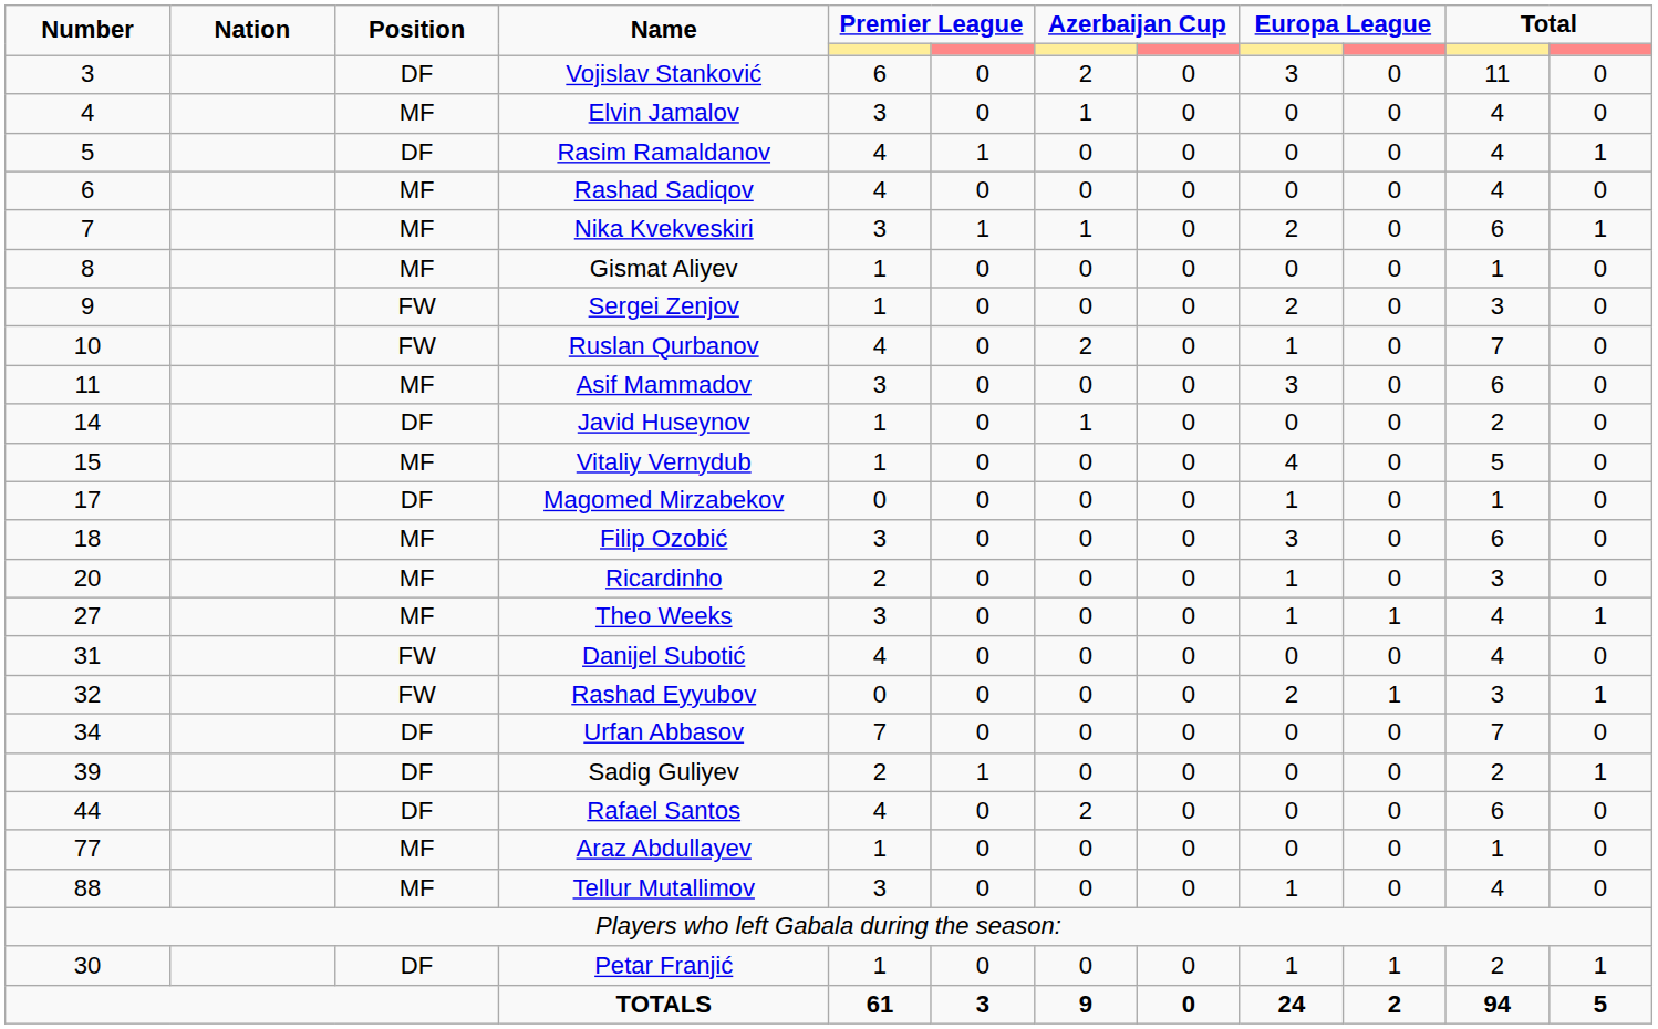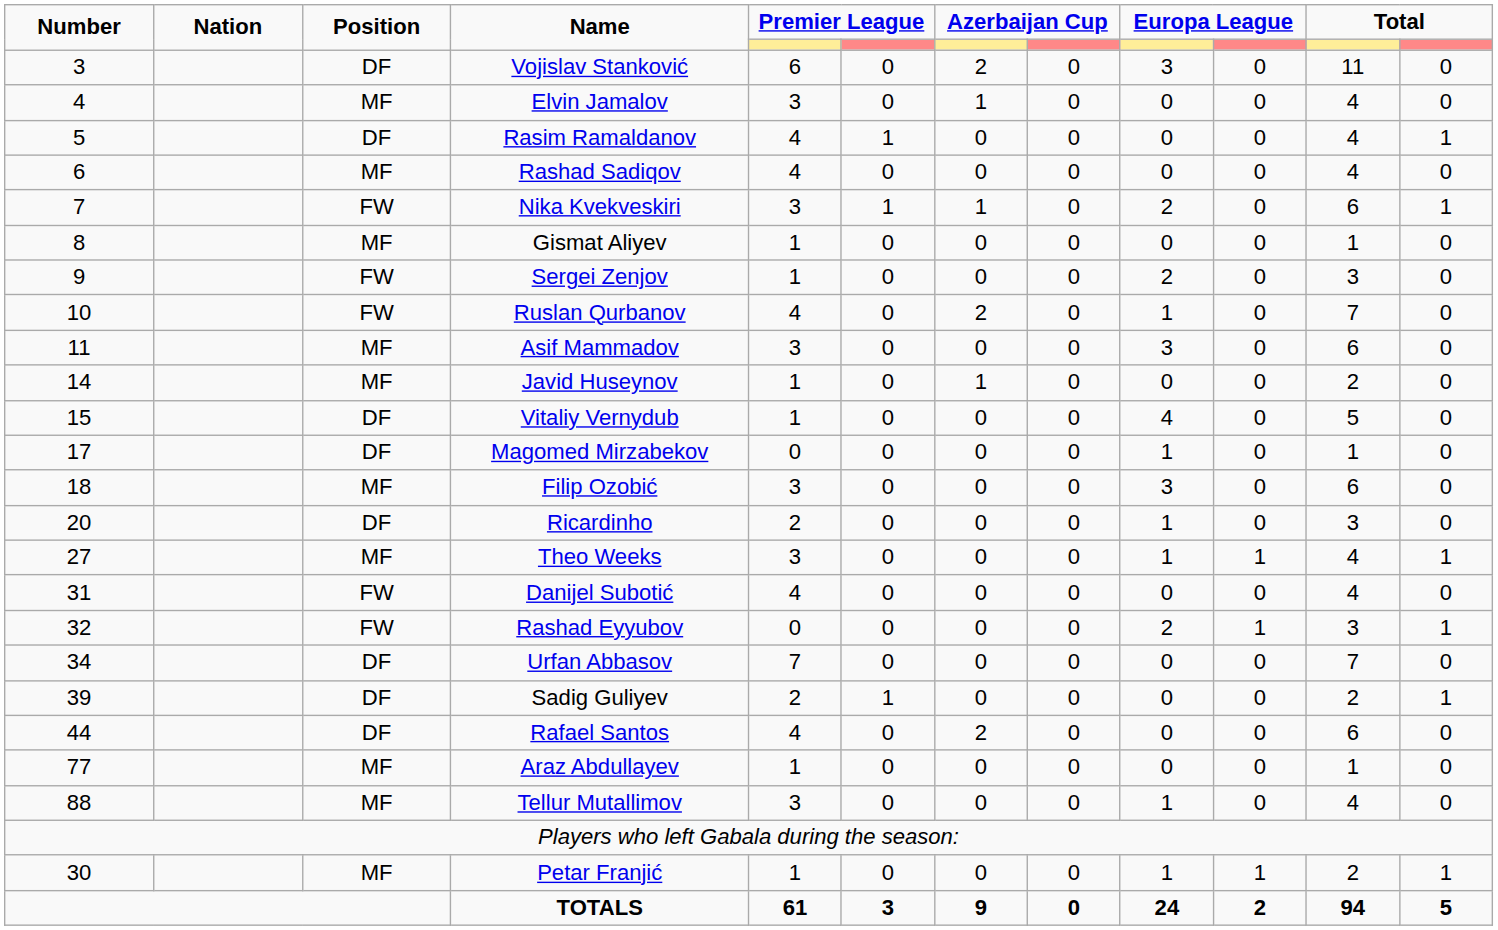 <table class="wikitable" style="font-size: 100%; text-align: center;">
 <tr>
 <td rowspan="2" width="10%" align="center"><strong>Number</strong></td>
 <td rowspan="2" width="10%" align="center"><strong>Nation</strong></td>
 <td rowspan="2" width="10%" align="center"><strong>Position</strong></td>
 <td rowspan="2" width="20%" align="center"><strong>Name</strong></td>
 <td colspan="2" align="center"><strong><a href='#'>Premier League</a></strong></td>
 <td colspan="2" align="center"><strong><a href='#'>Azerbaijan Cup</a></strong></td>
 <td colspan="2" align="center"><strong><a href='#'>Europa League</a></strong></td>
 <td colspan="2" align="center"><strong>Total</strong></td>
 </tr>
 <tr>
 <th width=60 style="background: #FFEE99"></th>
 <th width=60 style="background: #FF8888"></th>
 <th width=60 style="background: #FFEE99"></th>
 <th width=60 style="background: #FF8888"></th>
 <th width=60 style="background: #FFEE99"></th>
 <th width=60 style="background: #FF8888"></th>
 <th width=60 style="background: #FFEE99"></th>
 <th width=60 style="background: #FF8888"></th>
 </tr>
 <tr>
 <td>3</td>
 <td></td>
 <td>DF</td>
 <td><a href='#'>Vojislav Stanković</a></td>
 <td>6</td>
 <td>0</td>
 <td>2</td>
 <td>0</td>
 <td>3</td>
 <td>0</td>
 <td>11</td>
 <td>0</td>
 </tr>
 <tr>
 <td>4</td>
 <td></td>
 <td>MF</td>
 <td><a href='#'>Elvin Jamalov</a></td>
 <td>3</td>
 <td>0</td>
 <td>1</td>
 <td>0</td>
 <td>0</td>
 <td>0</td>
 <td>4</td>
 <td>0</td>
 </tr>
 <tr>
 <td>5</td>
 <td></td>
 <td>DF</td>
 <td><a href='#'>Rasim Ramaldanov</a></td>
 <td>4</td>
 <td>1</td>
 <td>0</td>
 <td>0</td>
 <td>0</td>
 <td>0</td>
 <td>4</td>
 <td>1</td>
 </tr>
 <tr>
 <td>6</td>
 <td></td>
 <td>MF</td>
 <td><a href='#'>Rashad Sadiqov</a></td>
 <td>4</td>
 <td>0</td>
 <td>0</td>
 <td>0</td>
 <td>0</td>
 <td>0</td>
 <td>4</td>
 <td>0</td>
 </tr>
 <tr>
 <td>7</td>
 <td></td>
-<td>MF</td>
+<td>FW</td>
 <td><a href='#'>Nika Kvekveskiri</a></td>
 <td>3</td>
 <td>1</td>
 <td>1</td>
 <td>0</td>
 <td>2</td>
 <td>0</td>
 <td>6</td>
 <td>1</td>
 </tr>
 <tr>
 <td>8</td>
 <td></td>
 <td>MF</td>
 <td>Gismat Aliyev</td>
 <td>1</td>
 <td>0</td>
 <td>0</td>
 <td>0</td>
 <td>0</td>
 <td>0</td>
 <td>1</td>
 <td>0</td>
 </tr>
 <tr>
 <td>9</td>
 <td></td>
 <td>FW</td>
 <td><a href='#'>Sergei Zenjov</a></td>
 <td>1</td>
 <td>0</td>
 <td>0</td>
 <td>0</td>
 <td>2</td>
 <td>0</td>
 <td>3</td>
 <td>0</td>
 </tr>
 <tr>
 <td>10</td>
 <td></td>
 <td>FW</td>
 <td><a href='#'>Ruslan Qurbanov</a></td>
 <td>4</td>
 <td>0</td>
 <td>2</td>
 <td>0</td>
 <td>1</td>
 <td>0</td>
 <td>7</td>
 <td>0</td>
 </tr>
 <tr>
 <td>11</td>
 <td></td>
 <td>MF</td>
 <td><a href='#'>Asif Mammadov</a></td>
 <td>3</td>
 <td>0</td>
 <td>0</td>
 <td>0</td>
 <td>3</td>
 <td>0</td>
 <td>6</td>
 <td>0</td>
 </tr>
 <tr>
 <td>14</td>
 <td></td>
-<td>DF</td>
+<td>MF</td>
 <td><a href='#'>Javid Huseynov</a></td>
 <td>1</td>
 <td>0</td>
 <td>1</td>
 <td>0</td>
 <td>0</td>
 <td>0</td>
 <td>2</td>
 <td>0</td>
 </tr>
 <tr>
 <td>15</td>
 <td></td>
-<td>MF</td>
+<td>DF</td>
 <td><a href='#'>Vitaliy Vernydub</a></td>
 <td>1</td>
 <td>0</td>
 <td>0</td>
 <td>0</td>
 <td>4</td>
 <td>0</td>
 <td>5</td>
 <td>0</td>
 </tr>
 <tr>
 <td>17</td>
 <td></td>
 <td>DF</td>
 <td><a href='#'>Magomed Mirzabekov</a></td>
 <td>0</td>
 <td>0</td>
 <td>0</td>
 <td>0</td>
 <td>1</td>
 <td>0</td>
 <td>1</td>
 <td>0</td>
 </tr>
 <tr>
 <td>18</td>
 <td></td>
 <td>MF</td>
 <td><a href='#'>Filip Ozobić</a></td>
 <td>3</td>
 <td>0</td>
 <td>0</td>
 <td>0</td>
 <td>3</td>
 <td>0</td>
 <td>6</td>
 <td>0</td>
 </tr>
 <tr>
 <td>20</td>
 <td></td>
-<td>MF</td>
+<td>DF</td>
 <td><a href='#'>Ricardinho</a></td>
 <td>2</td>
 <td>0</td>
 <td>0</td>
 <td>0</td>
 <td>1</td>
 <td>0</td>
 <td>3</td>
 <td>0</td>
 </tr>
 <tr>
 <td>27</td>
 <td></td>
 <td>MF</td>
 <td><a href='#'>Theo Weeks</a></td>
 <td>3</td>
 <td>0</td>
 <td>0</td>
 <td>0</td>
 <td>1</td>
 <td>1</td>
 <td>4</td>
 <td>1</td>
 </tr>
 <tr>
 <td>31</td>
 <td></td>
 <td>FW</td>
 <td><a href='#'>Danijel Subotić</a></td>
 <td>4</td>
 <td>0</td>
 <td>0</td>
 <td>0</td>
 <td>0</td>
 <td>0</td>
 <td>4</td>
 <td>0</td>
 </tr>
 <tr>
 <td>32</td>
 <td></td>
 <td>FW</td>
 <td><a href='#'>Rashad Eyyubov</a></td>
 <td>0</td>
 <td>0</td>
 <td>0</td>
 <td>0</td>
 <td>2</td>
 <td>1</td>
 <td>3</td>
 <td>1</td>
 </tr>
 <tr>
 <td>34</td>
 <td></td>
 <td>DF</td>
 <td><a href='#'>Urfan Abbasov</a></td>
 <td>7</td>
 <td>0</td>
 <td>0</td>
 <td>0</td>
 <td>0</td>
 <td>0</td>
 <td>7</td>
 <td>0</td>
 </tr>
 <tr>
 <td>39</td>
 <td></td>
 <td>DF</td>
 <td>Sadig Guliyev</td>
 <td>2</td>
 <td>1</td>
 <td>0</td>
 <td>0</td>
 <td>0</td>
 <td>0</td>
 <td>2</td>
 <td>1</td>
 </tr>
 <tr>
 <td>44</td>
 <td></td>
 <td>DF</td>
 <td><a href='#'>Rafael Santos</a></td>
 <td>4</td>
 <td>0</td>
 <td>2</td>
 <td>0</td>
 <td>0</td>
 <td>0</td>
 <td>6</td>
 <td>0</td>
 </tr>
 <tr>
 <td>77</td>
 <td></td>
 <td>MF</td>
 <td><a href='#'>Araz Abdullayev</a></td>
 <td>1</td>
 <td>0</td>
 <td>0</td>
 <td>0</td>
 <td>0</td>
 <td>0</td>
 <td>1</td>
 <td>0</td>
 </tr>
 <tr>
 <td>88</td>
 <td></td>
 <td>MF</td>
 <td><a href='#'>Tellur Mutallimov</a></td>
 <td>3</td>
 <td>0</td>
 <td>0</td>
 <td>0</td>
 <td>1</td>
 <td>0</td>
 <td>4</td>
 <td>0</td>
 </tr>
 <tr>
 <td colspan="14"><em>Players who left Gabala during the season:</em></td>
 </tr>
 <tr>
 <td>30</td>
 <td></td>
-<td>DF</td>
+<td>MF</td>
 <td><a href='#'>Petar Franjić</a></td>
 <td>1</td>
 <td>0</td>
 <td>0</td>
 <td>0</td>
 <td>1</td>
 <td>1</td>
 <td>2</td>
 <td>1</td>
 </tr>
 <tr>
 <td colspan="3"></td>
 <td><strong>TOTALS</strong></td>
 <td><strong>61</strong></td>
 <td><strong>3</strong></td>
 <td><strong>9</strong></td>
 <td><strong>0</strong></td>
 <td><strong>24</strong></td>
 <td><strong>2</strong></td>
 <td><strong>94</strong></td>
 <td><strong>5</strong></td>
 </tr>
 </table>
